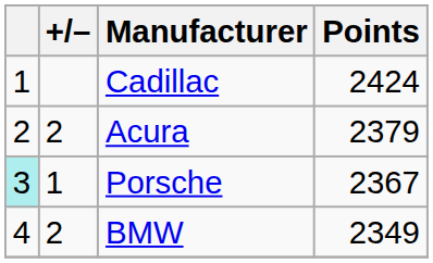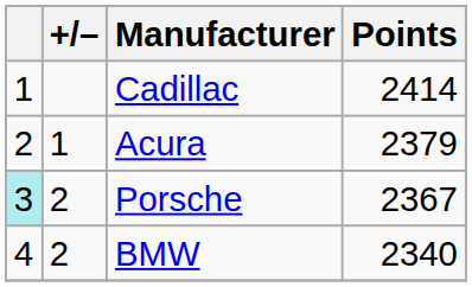 <table class="wikitable" style="font-size: 95%;">
 <tr>
 <th scope="col"></th>
 <th scope="col">+/–</th>
 <th scope="col">Manufacturer</th>
 <th scope="col">Points</th>
 </tr>
 <tr>
 <td align=center>1</td>
 <td align="left"></td>
 <td> <a href='#'>Cadillac</a></td>
-<td align=right>2424</td>
+<td align=right>2414</td>
 </tr>
 <tr>
 <td align=center>2</td>
-<td align="left"> 2</td>
+<td align="left"> 1</td>
 <td> <a href='#'>Acura</a></td>
 <td align=right>2379</td>
 </tr>
 <tr>
 <td align=center style="background: paleturquoise;">3</td>
-<td align="left"> 1</td>
+<td align="left"> 2</td>
 <td> <a href='#'>Porsche</a></td>
 <td align=right>2367</td>
 </tr>
 <tr>
 <td align=center>4</td>
 <td align="left"> 2</td>
 <td> <a href='#'>BMW</a></td>
-<td align=right>2349</td>
+<td align=right>2340</td>
 </tr>
 <tr>
 </tr>
 </table>
